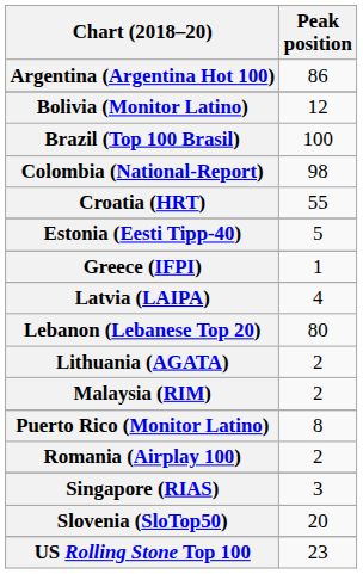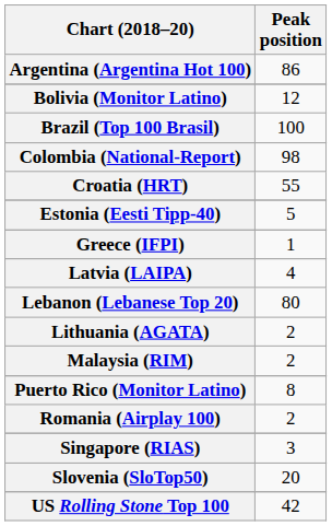 <table class="wikitable sortable plainrowheaders" style="text-align:center">
 <tr>
 <th scope="col">Chart (2018–20)</th>
 <th scope="col">Peak<br> position</th>
 </tr>
 <tr>
 <th scope="row">Argentina (<a href='#'>Argentina Hot 100</a>)</th>
 <td>86</td>
 </tr>
 <tr>
 </tr>
 <tr>
 </tr>
 <tr>
 </tr>
 <tr>
 </tr>
 <tr>
 <th scope="row">Bolivia (<a href='#'>Monitor Latino</a>)</th>
 <td>12</td>
 </tr>
 <tr>
 <th scope="row">Brazil (<a href='#'>Top 100 Brasil</a>)</th>
 <td>100</td>
 </tr>
 <tr>
 </tr>
 <tr>
 </tr>
 <tr>
 </tr>
 <tr>
 </tr>
 <tr>
 <th scope="row">Colombia (<a href='#'>National-Report</a>)</th>
 <td>98</td>
 </tr>
 <tr>
 <th scope="row">Croatia (<a href='#'>HRT</a>)</th>
 <td>55</td>
 </tr>
 <tr>
 </tr>
 <tr>
 </tr>
 <tr>
 </tr>
 <tr>
 <th scope="row">Estonia (<a href='#'>Eesti Tipp-40</a>)</th>
 <td>5</td>
 </tr>
 <tr>
 </tr>
 <tr>
 </tr>
 <tr>
 </tr>
 <tr>
 </tr>
 <tr>
 </tr>
 <tr>
 <th scope="row">Greece (<a href='#'>IFPI</a>)</th>
 <td>1</td>
 </tr>
 <tr>
 </tr>
 <tr>
 </tr>
 <tr>
 </tr>
 <tr>
 </tr>
 <tr>
 <th scope="row">Latvia (<a href='#'>LAIPA</a>)</th>
 <td>4</td>
 </tr>
 <tr>
 <th scope="row">Lebanon (<a href='#'>Lebanese Top 20</a>)</th>
 <td>80</td>
 </tr>
 <tr>
 <th scope="row">Lithuania (<a href='#'>AGATA</a>)</th>
 <td>2</td>
 </tr>
 <tr>
 <th scope="row">Malaysia (<a href='#'>RIM</a>)</th>
 <td>2</td>
 </tr>
 <tr>
 </tr>
 <tr>
 </tr>
 <tr>
 </tr>
 <tr>
 </tr>
 <tr>
 </tr>
 <tr>
 </tr>
 <tr>
 <th scope="row">Puerto Rico (<a href='#'>Monitor Latino</a>)</th>
 <td>8</td>
 </tr>
 <tr>
 <th scope="row">Romania (<a href='#'>Airplay 100</a>)</th>
 <td>2</td>
 </tr>
 <tr>
 </tr>
 <tr>
 <th scope="row">Singapore (<a href='#'>RIAS</a>)</th>
 <td>3</td>
 </tr>
 <tr>
 </tr>
 <tr>
 </tr>
 <tr>
 <th scope="row">Slovenia (<a href='#'>SloTop50</a>)</th>
 <td>20</td>
 </tr>
 <tr>
 </tr>
 <tr>
 </tr>
 <tr>
 </tr>
 <tr>
 </tr>
 <tr>
 </tr>
 <tr>
 </tr>
 <tr>
 </tr>
 <tr>
 </tr>
 <tr>
 </tr>
 <tr>
 </tr>
 <tr>
 </tr>
 <tr>
 <th scope="row">US <a href='#'><em>Rolling Stone</em> Top 100</a></th>
-<td>23</td>
+<td>42</td>
 </tr>
 </table>
